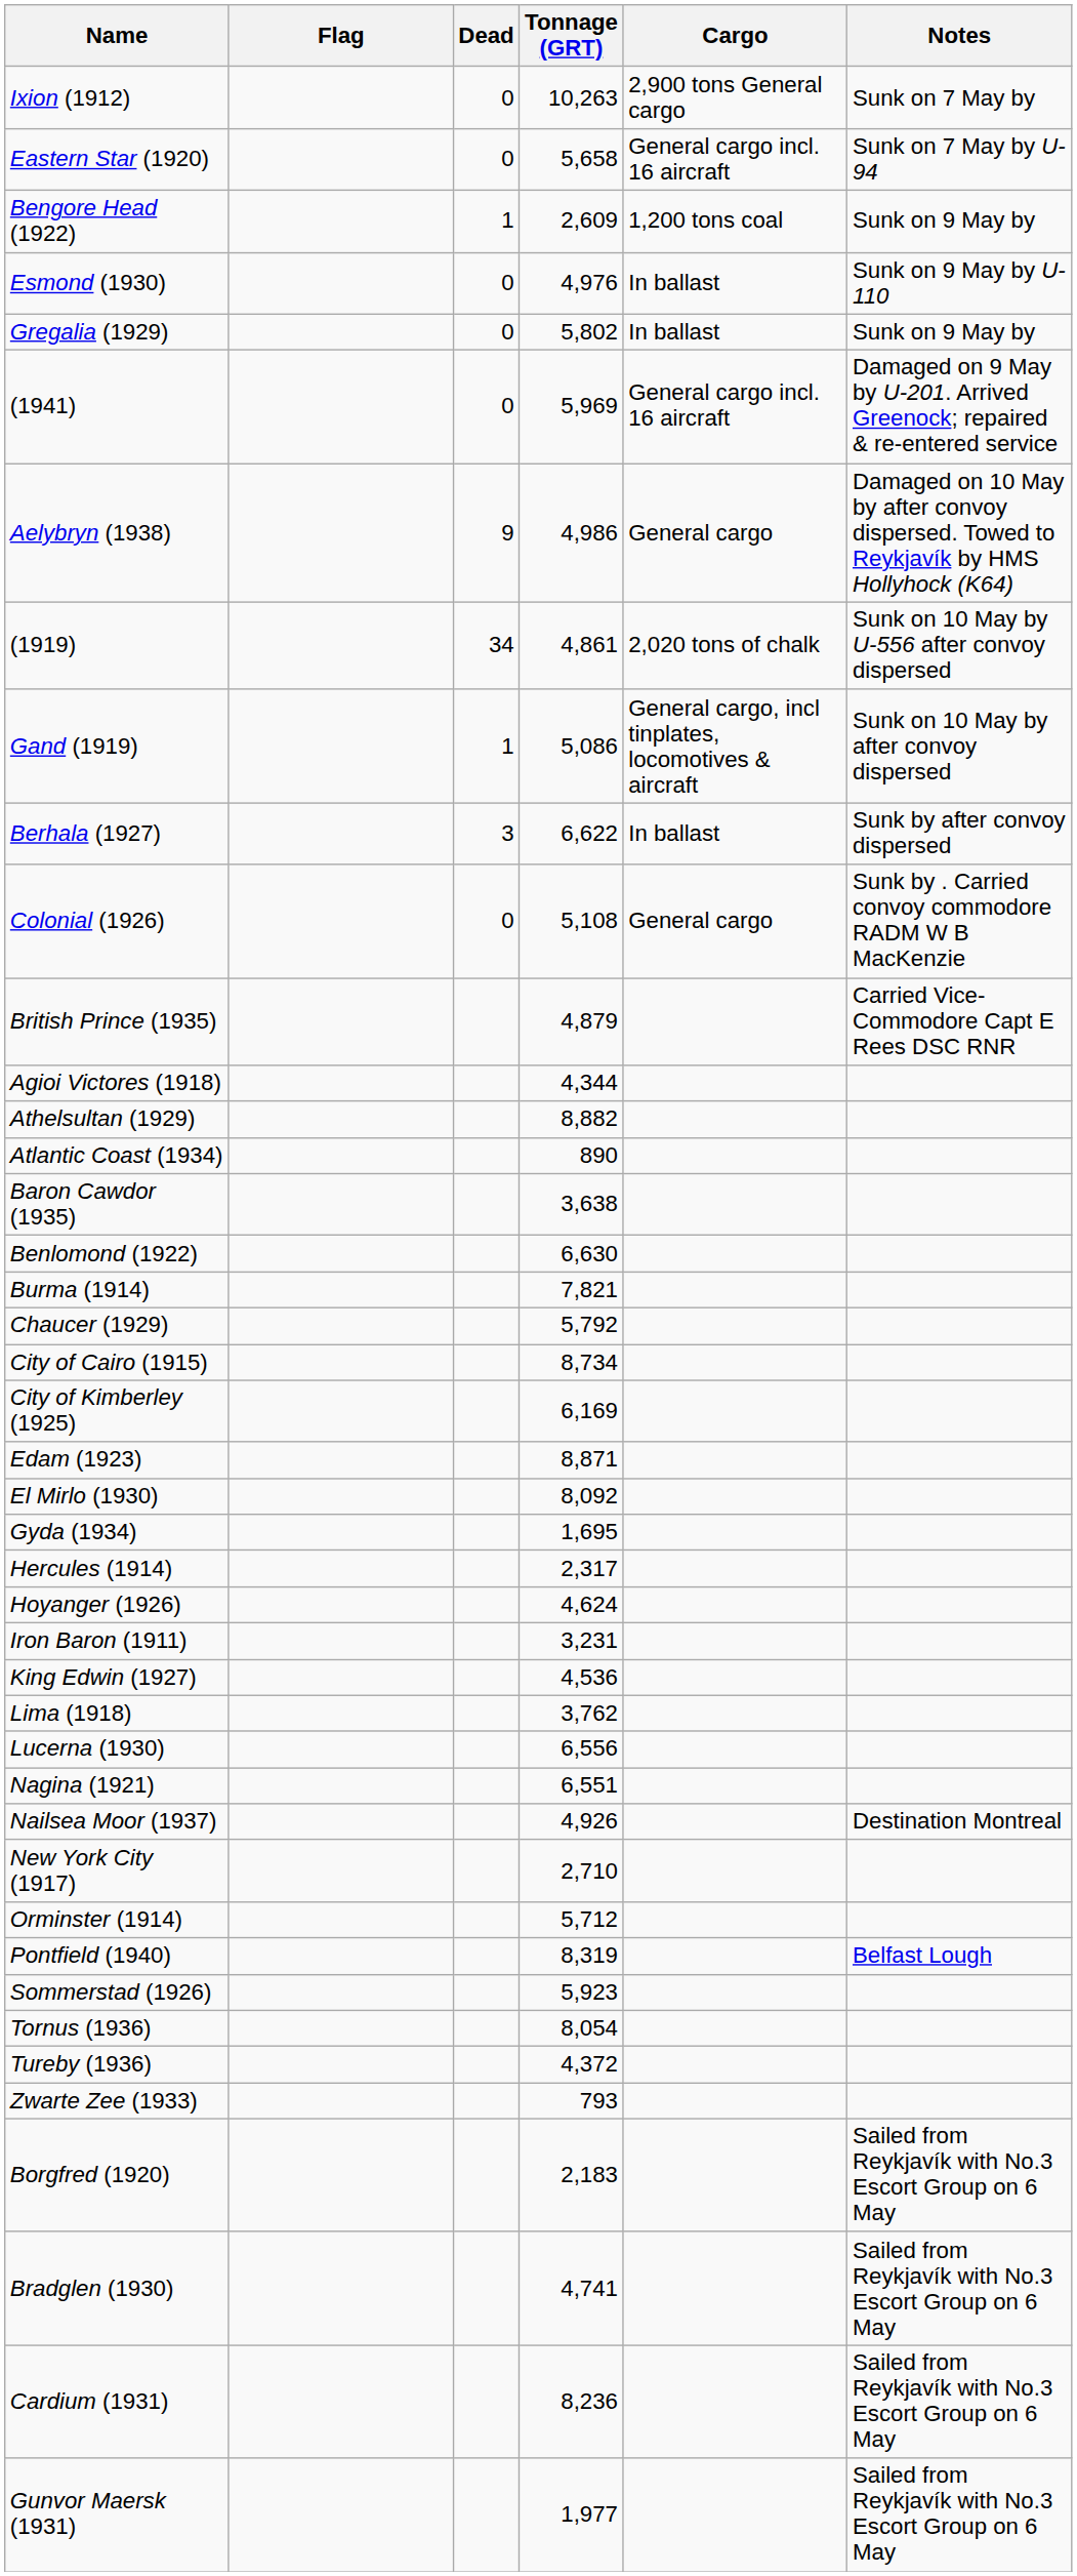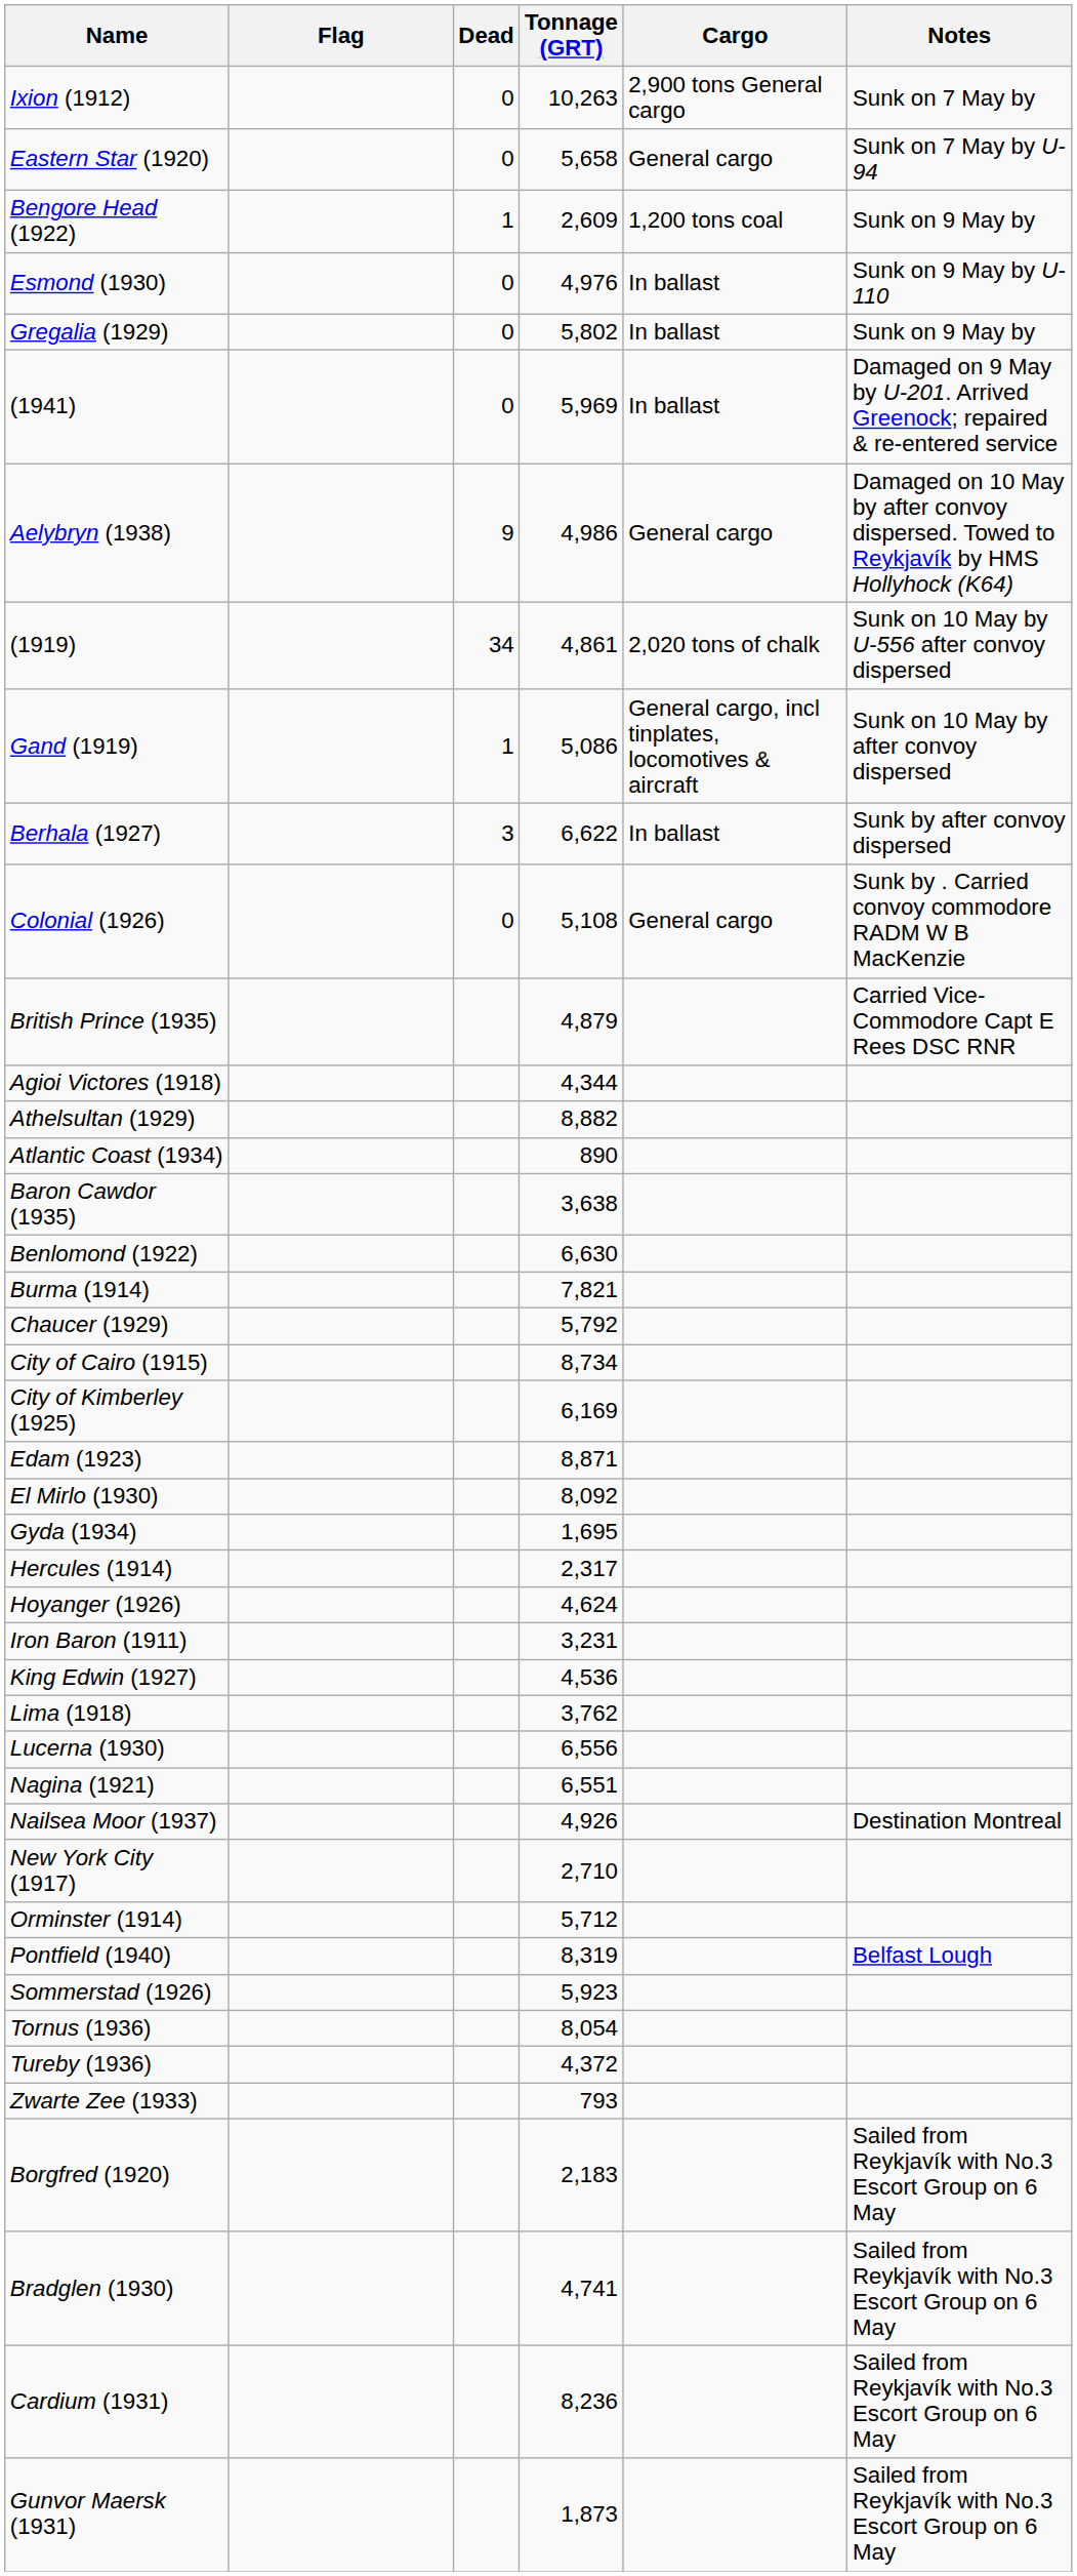 <table class="wikitable sortable">
 <tr>
 <th width="150px">Name</th>
 <th width="150px">Flag</th>
 <th width="25px">Dead</th>
 <th width="25px">Tonnage <a href='#'>(GRT)</a></th>
 <th width="150px">Cargo</th>
 <th width="150px">Notes</th>
 </tr>
 <tr>
 <td align="left"><a href='#'><em>Ixion</em></a> (1912)</td>
 <td align="left"></td>
 <td align="right">0</td>
 <td align="right">10,263</td>
 <td align="left">2,900 tons General cargo</td>
 <td align="left">Sunk on 7 May by </td>
 </tr>
 <tr>
 <td align="left"><a href='#'><em>Eastern Star</em></a> (1920)</td>
 <td align="left"></td>
 <td align="right">0</td>
 <td align="right">5,658</td>
-<td align="left">General cargo incl. 16 aircraft</td>
+<td align="left">General cargo</td>
 <td align="left">Sunk on 7 May by <em>U-94</em></td>
 </tr>
 <tr>
 <td align="left"><a href='#'><em>Bengore Head</em></a> (1922)</td>
 <td align="left"></td>
 <td align="right">1</td>
 <td align="right">2,609</td>
 <td align="left">1,200 tons coal</td>
 <td align="left">Sunk on 9 May by </td>
 </tr>
 <tr>
 <td align="left"><a href='#'><em>Esmond</em></a> (1930)</td>
 <td align="left"></td>
 <td align="right">0</td>
 <td align="right">4,976</td>
 <td align="left">In ballast</td>
 <td align="left">Sunk on 9 May by <em>U-110</em></td>
 </tr>
 <tr>
 <td align="left"><a href='#'><em>Gregalia</em></a> (1929)</td>
 <td align="left"></td>
 <td align="right">0</td>
 <td align="right">5,802</td>
 <td align="left">In ballast</td>
 <td align="left">Sunk on 9 May by </td>
 </tr>
 <tr>
 <td align="left"> (1941)</td>
 <td align="left"></td>
 <td align="right">0</td>
 <td align="right">5,969</td>
-<td align="left">General cargo incl. 16 aircraft</td>
+<td align="left">In ballast</td>
 <td align="left">Damaged on 9 May by <em>U-201</em>. Arrived <a href='#'>Greenock</a>; repaired & re-entered service</td>
 </tr>
 <tr>
 <td align="left"><a href='#'><em>Aelybryn</em></a> (1938)</td>
 <td align="left"></td>
 <td align="right">9</td>
 <td align="right">4,986</td>
 <td align="left">General cargo</td>
 <td align="left">Damaged on 10 May by  after convoy dispersed. Towed to <a href='#'>Reykjavík</a> by HMS <em>Hollyhock (K64)</em></td>
 </tr>
 <tr>
 <td align="left"> (1919)</td>
 <td align="left"></td>
 <td align="right">34</td>
 <td align="right">4,861</td>
 <td align="left">2,020 tons of chalk</td>
 <td align="left">Sunk on 10 May by <em>U-556</em> after convoy dispersed</td>
 </tr>
 <tr>
 <td align="left"><a href='#'><em>Gand</em></a> (1919)</td>
 <td align="left"></td>
 <td align="right">1</td>
 <td align="right">5,086</td>
 <td align="left">General cargo, incl tinplates, locomotives & aircraft</td>
 <td align="left">Sunk on 10 May by  after convoy dispersed</td>
 </tr>
 <tr>
 <td align="left"><a href='#'><em>Berhala</em></a> (1927)</td>
 <td align="left"></td>
 <td align="right">3</td>
 <td align="right">6,622</td>
 <td align="left">In ballast</td>
 <td align="left">Sunk by  after convoy dispersed</td>
 </tr>
 <tr>
 <td align="left"><a href='#'><em>Colonial</em></a> (1926)</td>
 <td align="left"></td>
 <td align="right">0</td>
 <td align="right">5,108</td>
 <td align="left">General cargo</td>
 <td align="left">Sunk by . Carried convoy commodore RADM W B MacKenzie</td>
 </tr>
 <tr>
 <td align="left"><em>British Prince</em> (1935)</td>
 <td align="left"></td>
 <td></td>
 <td align="right">4,879</td>
 <td></td>
 <td align="left">Carried Vice-Commodore Capt E Rees DSC RNR</td>
 </tr>
 <tr>
 <td align="left"><em>Agioi Victores </em> (1918)</td>
 <td align="left"></td>
 <td></td>
 <td align="right">4,344</td>
 <td></td>
 <td></td>
 </tr>
 <tr>
 <td align="left"><em>Athelsultan</em> (1929)</td>
 <td align="left"></td>
 <td></td>
 <td align="right">8,882</td>
 <td></td>
 <td></td>
 </tr>
 <tr>
 <td align="left"><em>Atlantic Coast</em> (1934)</td>
 <td align="left"></td>
 <td></td>
 <td align="right">890</td>
 <td></td>
 <td></td>
 </tr>
 <tr>
 <td align="left"><em>Baron Cawdor</em> (1935)</td>
 <td align="left"></td>
 <td></td>
 <td align="right">3,638</td>
 <td></td>
 <td></td>
 </tr>
 <tr>
 <td align="left"><em>Benlomond</em> (1922)</td>
 <td align="left"></td>
 <td></td>
 <td align="right">6,630</td>
 <td></td>
 <td></td>
 </tr>
 <tr>
 <td align="left"><em>Burma</em> (1914)</td>
 <td align="left"></td>
 <td></td>
 <td align="right">7,821</td>
 <td></td>
 <td></td>
 </tr>
 <tr>
 <td align="left"><em>Chaucer</em> (1929)</td>
 <td align="left"></td>
 <td></td>
 <td align="right">5,792</td>
 <td></td>
 <td></td>
 </tr>
 <tr>
 <td align="left"><em>City of Cairo</em> (1915)</td>
 <td align="left"></td>
 <td></td>
 <td align="right">8,734</td>
 <td></td>
 <td></td>
 </tr>
 <tr>
 <td align="left"><em>City of Kimberley</em> (1925)</td>
 <td align="left"></td>
 <td></td>
 <td align="right">6,169</td>
 <td></td>
 <td></td>
 </tr>
 <tr>
 <td align="left"><em>Edam</em> (1923)</td>
 <td align="left"></td>
 <td></td>
 <td align="right">8,871</td>
 <td></td>
 <td></td>
 </tr>
 <tr>
 <td align="left"><em>El Mirlo</em> (1930)</td>
 <td align="left"></td>
 <td></td>
 <td align="right">8,092</td>
 <td></td>
 <td></td>
 </tr>
 <tr>
 <td align="left"><em>Gyda</em> (1934)</td>
 <td align="left"></td>
 <td></td>
 <td align="right">1,695</td>
 <td></td>
 <td></td>
 </tr>
 <tr>
 <td align="left"><em>Hercules</em> (1914)</td>
 <td align="left"></td>
 <td></td>
 <td align="right">2,317</td>
 <td></td>
 <td></td>
 </tr>
 <tr>
 <td align="left"><em>Hoyanger</em> (1926)</td>
 <td align="left"></td>
 <td></td>
 <td align="right">4,624</td>
 <td></td>
 <td></td>
 </tr>
 <tr>
 <td align="left"><em>Iron Baron</em> (1911)</td>
 <td align="left"></td>
 <td></td>
 <td align="right">3,231</td>
 <td></td>
 <td></td>
 </tr>
 <tr>
 <td align="left"><em>King Edwin</em> (1927)</td>
 <td align="left"></td>
 <td></td>
 <td align="right">4,536</td>
 <td></td>
 <td></td>
 </tr>
 <tr>
 <td align="left"><em>Lima</em> (1918)</td>
 <td align="left"></td>
 <td></td>
 <td align="right">3,762</td>
 <td></td>
 <td></td>
 </tr>
 <tr>
 <td align="left"><em>Lucerna</em> (1930)</td>
 <td align="left"></td>
 <td></td>
 <td align="right">6,556</td>
 <td></td>
 <td></td>
 </tr>
 <tr>
 <td align="left"><em>Nagina</em> (1921)</td>
 <td align="left"></td>
 <td></td>
 <td align="right">6,551</td>
 <td></td>
 <td></td>
 </tr>
 <tr>
 <td align="left"><em>Nailsea Moor</em> (1937)</td>
 <td align="left"></td>
 <td></td>
 <td align="right">4,926</td>
 <td></td>
 <td align="left">Destination Montreal</td>
 </tr>
 <tr>
 <td align="left"><em>New York City</em> (1917)</td>
 <td align="left"></td>
 <td></td>
 <td align="right">2,710</td>
 <td></td>
 <td></td>
 </tr>
 <tr>
 <td align="left"><em>Orminster</em> (1914)</td>
 <td align="left"></td>
 <td></td>
 <td align="right">5,712</td>
 <td></td>
 <td></td>
 </tr>
 <tr>
 <td align="left"><em>Pontfield</em> (1940)</td>
 <td align="left"></td>
 <td></td>
 <td align="right">8,319</td>
 <td></td>
 <td align="left"><a href='#'>Belfast Lough</a></td>
 </tr>
 <tr>
 <td align="left"><em>Sommerstad</em> (1926)</td>
 <td align="left"></td>
 <td></td>
 <td align="right">5,923</td>
 <td></td>
 <td></td>
 </tr>
 <tr>
 <td align="left"><em>Tornus</em> (1936)</td>
 <td align="left"></td>
 <td></td>
 <td align="right">8,054</td>
 <td></td>
 <td></td>
 </tr>
 <tr>
 <td align="left"><em>Tureby</em> (1936)</td>
 <td align="left"></td>
 <td></td>
 <td align="right">4,372</td>
 <td></td>
 <td></td>
 </tr>
 <tr>
 <td align="left"><em>Zwarte Zee</em> (1933)</td>
 <td align="left"></td>
 <td></td>
 <td align="right">793</td>
 <td></td>
 <td></td>
 </tr>
 <tr>
 <td align="left"><em>Borgfred</em> (1920)</td>
 <td align="left"></td>
 <td></td>
 <td align="right">2,183</td>
 <td></td>
 <td align="left">Sailed from Reykjavík with No.3 Escort Group on 6 May</td>
 </tr>
 <tr>
 <td align="left"><em>Bradglen</em> (1930)</td>
 <td align="left"></td>
 <td></td>
 <td align="right">4,741</td>
 <td></td>
 <td align="left">Sailed from Reykjavík with No.3 Escort Group on 6 May</td>
 </tr>
 <tr>
 <td align="left"><em>Cardium</em> (1931)</td>
 <td align="left"></td>
 <td></td>
 <td align="right">8,236</td>
 <td></td>
 <td align="left">Sailed from Reykjavík with No.3 Escort Group on 6 May</td>
 </tr>
 <tr>
 <td align="left"><em>Gunvor Maersk</em> (1931)</td>
 <td align="left"></td>
 <td></td>
-<td align="right">1,977</td>
+<td align="right">1,873</td>
 <td></td>
 <td align="left">Sailed from Reykjavík with No.3 Escort Group on 6 May</td>
 </tr>
 </table>
